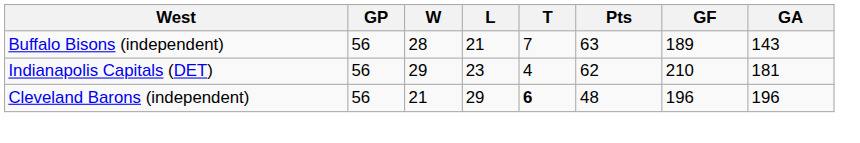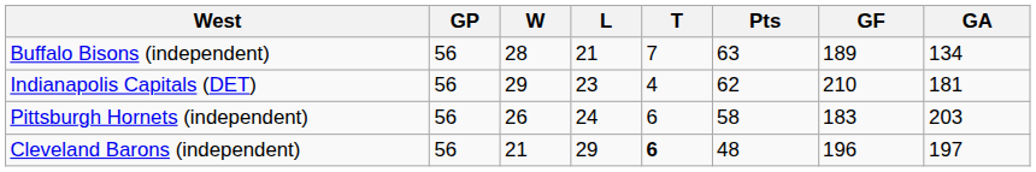 <table class="wikitable">
 <tr>
 <th bgcolor="#DDDDFF" width="30%">West</th>
 <th bgcolor="#DDDDFF" width="5%">GP</th>
 <th bgcolor="#DDDDFF" width="5%">W</th>
 <th bgcolor="#DDDDFF" width="5%">L</th>
 <th bgcolor="#DDDDFF" width="5%">T</th>
 <th bgcolor="#DDDDFF" width="7.5%">Pts</th>
 <th bgcolor="#DDDDFF" width="7.5%">GF</th>
 <th bgcolor="#DDDDFF" width="7.5%">GA</th>
 </tr>
 <tr>
 <td><a href='#'>Buffalo Bisons</a> (independent)</td>
 <td>56</td>
 <td>28</td>
 <td>21</td>
 <td>7</td>
 <td>63</td>
 <td>189</td>
-<td>143</td>
+<td>134</td>
 </tr>
 <tr>
 <td><a href='#'>Indianapolis Capitals</a> (<a href='#'>DET</a>)</td>
 <td>56</td>
 <td>29</td>
 <td>23</td>
 <td>4</td>
 <td>62</td>
 <td>210</td>
 <td>181</td>
 </tr>
 <tr>
+<td><a href='#'>Pittsburgh Hornets</a> (independent)</td>
+<td>56</td>
+<td>26</td>
+<td>24</td>
+<td>6</td>
+<td>58</td>
+<td>183</td>
+<td>203</td>
+</tr>
+<tr>
 <td><a href='#'>Cleveland Barons</a> (independent)</td>
 <td>56</td>
 <td>21</td>
 <td>29</td>
 <td><strong>6</strong></td>
 <td>48</td>
 <td>196</td>
-<td>196</td>
+<td>197</td>
 </tr>
 </table>
